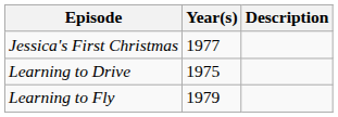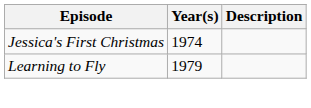 <table class="wikitable sortable">
 <tr>
 <th>Episode</th>
 <th>Year(s)</th>
 <th>Description</th>
 </tr>
 <tr>
 <td><em>Jessica's First Christmas</em></td>
-<td>1977</td>
-<td></td>
-</tr>
-<tr>
-<td><em>Learning to Drive</em></td>
-<td>1975</td>
+<td>1974</td>
 <td></td>
 </tr>
 <tr>
 <td><em>Learning to Fly</em></td>
 <td>1979</td>
 <td></td>
 </tr>
 </table>
